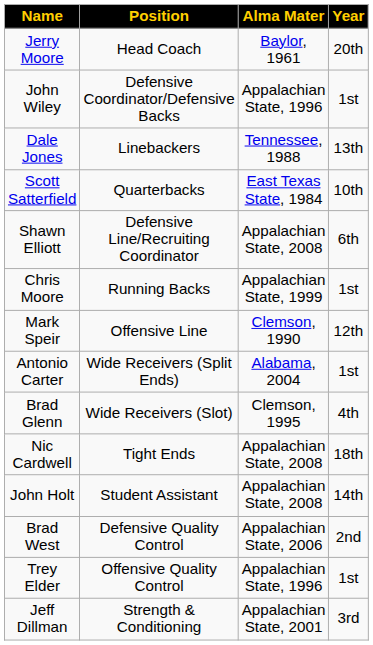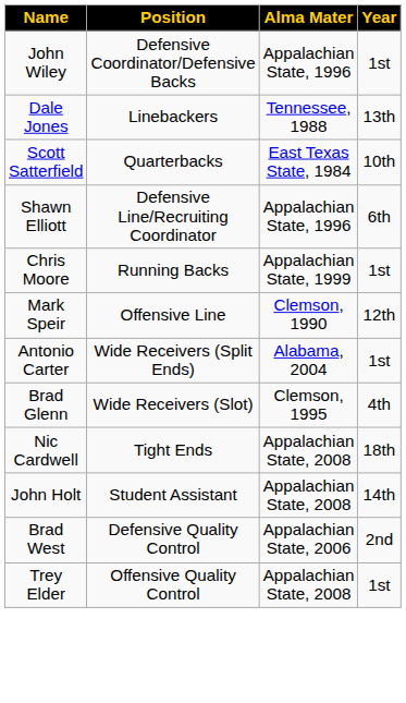 <table class="wikitable" width="60%">
 <tr>
 <th style="background:#000000; color:#ffcf00;">Name</th>
 <th style="background:#000000; color:#ffcf00;">Position</th>
 <th style="background:#000000; color:#ffcf00;">Alma Mater</th>
 <th style="background:#000000; color:#ffcf00;">Year</th>
-</tr>
-<tr align="center">
-<td><a href='#'>Jerry Moore</a></td>
-<td>Head Coach</td>
-<td><a href='#'>Baylor</a>, 1961</td>
-<td>20th</td>
 </tr>
 <tr align="center">
 <td>John Wiley</td>
 <td>Defensive Coordinator/Defensive Backs</td>
 <td>Appalachian State, 1996</td>
 <td>1st</td>
 </tr>
 <tr align="center">
 <td><a href='#'>Dale Jones</a></td>
 <td>Linebackers</td>
 <td><a href='#'>Tennessee</a>, 1988</td>
 <td>13th</td>
 </tr>
 <tr align="center">
 <td><a href='#'>Scott Satterfield</a></td>
 <td>Quarterbacks</td>
 <td><a href='#'>East Texas State</a>, 1984</td>
 <td>10th</td>
 </tr>
 <tr align="center">
 <td>Shawn Elliott</td>
 <td>Defensive Line/Recruiting Coordinator</td>
-<td>Appalachian State, 2008</td>
+<td>Appalachian State, 1996</td>
 <td>6th</td>
 </tr>
 <tr align="center">
 <td>Chris Moore</td>
 <td>Running Backs</td>
 <td>Appalachian State, 1999</td>
 <td>1st</td>
 </tr>
 <tr align="center">
 <td>Mark Speir</td>
 <td>Offensive Line</td>
 <td><a href='#'>Clemson</a>, 1990</td>
 <td>12th</td>
 </tr>
 <tr align="center">
 <td>Antonio Carter</td>
 <td>Wide Receivers (Split Ends)</td>
 <td><a href='#'>Alabama</a>, 2004</td>
 <td>1st</td>
 </tr>
 <tr align="center">
 <td>Brad Glenn</td>
 <td>Wide Receivers (Slot)</td>
 <td>Clemson, 1995</td>
 <td>4th</td>
 </tr>
 <tr align="center">
 <td>Nic Cardwell</td>
 <td>Tight Ends</td>
 <td>Appalachian State, 2008</td>
 <td>18th</td>
 </tr>
 <tr align="center">
 <td>John Holt</td>
 <td>Student Assistant</td>
 <td>Appalachian State, 2008</td>
 <td>14th</td>
 </tr>
 <tr align="center">
 <td>Brad West</td>
 <td>Defensive Quality Control</td>
 <td>Appalachian State, 2006</td>
 <td>2nd</td>
 </tr>
 <tr align="center">
 <td>Trey Elder</td>
 <td>Offensive Quality Control</td>
-<td>Appalachian State, 1996</td>
+<td>Appalachian State, 2008</td>
 <td>1st</td>
 </tr>
-<tr align="center">
-<td>Jeff Dillman</td>
-<td>Strength & Conditioning</td>
-<td>Appalachian State, 2001</td>
-<td>3rd</td>
-</tr>
 </table>
